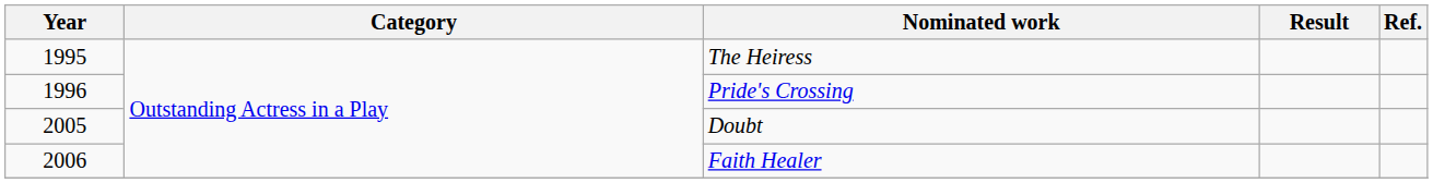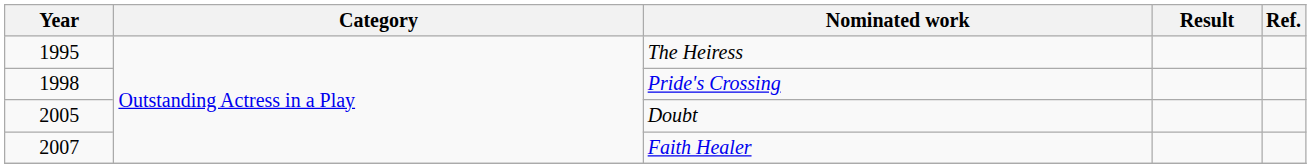 <table class=wikitable>
 <tr>
 <th scope="col" style="width:5em;">Year</th>
 <th scope="col" style="width:26em;">Category</th>
 <th scope="col" style="width:25em;">Nominated work</th>
 <th scope="col" style="width:5em;">Result</th>
 <th>Ref.</th>
 </tr>
 <tr>
 <td style="text-align:center;">1995</td>
 <td rowspan=4><a href='#'>Outstanding Actress in a Play</a></td>
 <td><em>The Heiress</em></td>
 <td></td>
 <td></td>
 </tr>
 <tr>
-<td style="text-align:center;">1996</td>
+<td style="text-align:center;">1998</td>
 <td><em><a href='#'>Pride's Crossing</a></em></td>
 <td></td>
 <td></td>
 </tr>
 <tr>
 <td style="text-align:center;">2005</td>
 <td><em>Doubt</em></td>
 <td></td>
 <td></td>
 </tr>
 <tr>
-<td style="text-align:center;">2006</td>
+<td style="text-align:center;">2007</td>
 <td><em><a href='#'>Faith Healer</a></em></td>
 <td></td>
 <td></td>
 </tr>
 <tr>
 </tr>
 </table>
